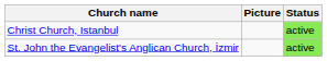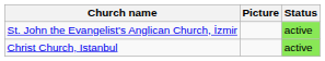 <table class="wikitable sortable">
 <tr>
 <th>Church name</th>
 <th>Picture</th>
 <th>Status</th>
 </tr>
 <tr>
+<td><a href='#'>St. John the Evangelist's Anglican Church, İzmir</a></td>
+<td></td>
+<td style="background:#89E856">active</td>
+</tr>
+<tr>
 <td><a href='#'>Christ Church, Istanbul</a></td>
 <td></td>
 <td style="background:#89E856">active</td>
 </tr>
-<tr>
-<td><a href='#'>St. John the Evangelist's Anglican Church, İzmir</a></td>
-<td></td>
-<td style="background:#89E856">active</td>
-</tr>
 </table>
